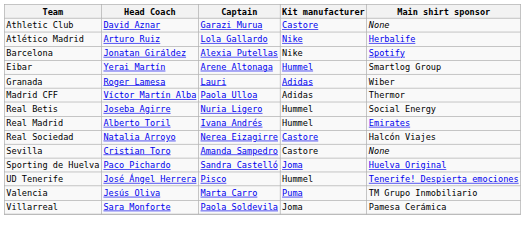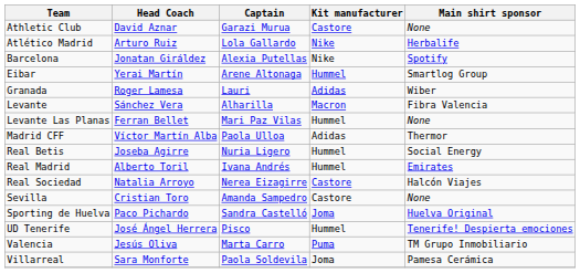 <table class="wikitable sortable" style="text-align: left;">
 <tr>
 <th>Team</th>
 <th>Head Coach</th>
 <th>Captain</th>
 <th>Kit manufacturer</th>
 <th>Main shirt sponsor</th>
 </tr>
 <tr>
 <td>Athletic Club</td>
 <td> <a href='#'>David Aznar</a></td>
 <td> <a href='#'>Garazi Murua</a></td>
 <td><a href='#'>Castore</a></td>
 <td><em>None</em></td>
 </tr>
 <tr>
 <td>Atlético Madrid</td>
 <td> <a href='#'>Arturo Ruiz</a></td>
 <td> <a href='#'>Lola Gallardo</a></td>
 <td><a href='#'>Nike</a></td>
 <td><a href='#'>Herbalife</a></td>
 </tr>
 <tr>
 <td>Barcelona</td>
 <td> <a href='#'>Jonatan Giráldez</a></td>
 <td> <a href='#'>Alexia Putellas</a></td>
 <td>Nike</td>
 <td><a href='#'>Spotify</a></td>
 </tr>
 <tr>
 <td>Eibar</td>
 <td> <a href='#'>Yerai Martín</a></td>
 <td> <a href='#'>Arene Altonaga</a></td>
 <td><a href='#'>Hummel</a></td>
 <td>Smartlog Group</td>
 </tr>
 <tr>
 <td>Granada</td>
 <td> <a href='#'>Roger Lamesa</a></td>
 <td> <a href='#'>Lauri</a></td>
 <td><a href='#'>Adidas</a></td>
 <td>Wiber</td>
+</tr>
+<tr>
+<td>Levante</td>
+<td> <a href='#'>Sánchez Vera</a></td>
+<td> <a href='#'>Alharilla</a></td>
+<td><a href='#'>Macron</a></td>
+<td>Fibra Valencia</td>
+</tr>
+<tr>
+<td>Levante Las Planas</td>
+<td> <a href='#'>Ferran Bellet</a></td>
+<td> <a href='#'>Mari Paz Vilas</a></td>
+<td>Hummel</td>
+<td><em>None</em></td>
 </tr>
 <tr>
 <td>Madrid CFF</td>
 <td> <a href='#'>Víctor Martín Alba</a></td>
 <td> <a href='#'>Paola Ulloa</a></td>
 <td>Adidas</td>
 <td>Thermor</td>
 </tr>
 <tr>
 <td>Real Betis</td>
 <td> <a href='#'>Joseba Agirre</a></td>
 <td> <a href='#'>Nuria Ligero</a></td>
 <td>Hummel</td>
 <td>Social Energy</td>
 </tr>
 <tr>
 <td>Real Madrid</td>
 <td> <a href='#'>Alberto Toril</a></td>
 <td> <a href='#'>Ivana Andrés</a></td>
 <td>Hummel</td>
 <td><a href='#'>Emirates</a></td>
 </tr>
 <tr>
 <td>Real Sociedad</td>
 <td> <a href='#'>Natalia Arroyo</a></td>
 <td> <a href='#'>Nerea Eizagirre</a></td>
 <td><a href='#'>Castore</a></td>
 <td>Halcón Viajes</td>
 </tr>
 <tr>
 <td>Sevilla</td>
 <td> <a href='#'>Cristian Toro</a></td>
 <td> <a href='#'>Amanda Sampedro</a></td>
 <td>Castore</td>
 <td><em>None</em></td>
 </tr>
 <tr>
 <td>Sporting de Huelva</td>
 <td> <a href='#'>Paco Pichardo</a></td>
 <td> <a href='#'>Sandra Castelló</a></td>
 <td><a href='#'>Joma</a></td>
 <td><a href='#'>Huelva Original</a></td>
 </tr>
 <tr>
 <td>UD Tenerife</td>
 <td> <a href='#'>José Ángel Herrera</a></td>
 <td> <a href='#'>Pisco</a></td>
 <td>Hummel</td>
 <td><a href='#'>Tenerife! Despierta emociones</a></td>
 </tr>
 <tr>
 <td>Valencia</td>
 <td> <a href='#'>Jesús Oliva</a></td>
 <td> <a href='#'>Marta Carro</a></td>
 <td><a href='#'>Puma</a></td>
 <td>TM Grupo Inmobiliario</td>
 </tr>
 <tr>
 <td>Villarreal</td>
 <td> <a href='#'>Sara Monforte</a></td>
 <td> <a href='#'>Paola Soldevila</a></td>
 <td>Joma</td>
 <td>Pamesa Cerámica</td>
 </tr>
 <tr>
 </tr>
 </table>
